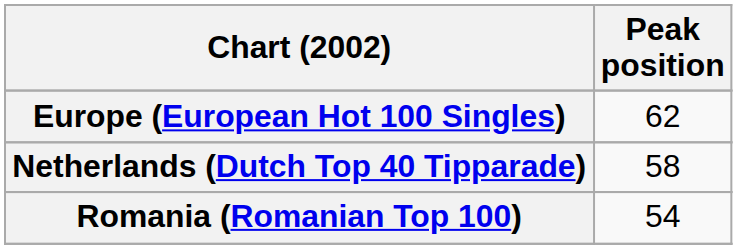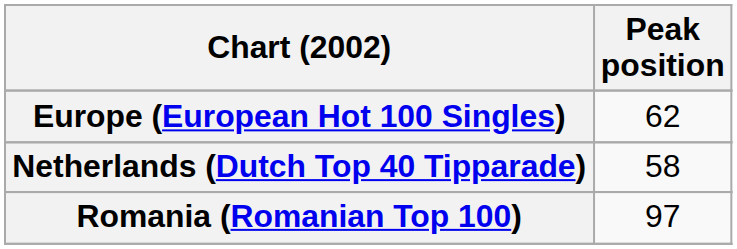 <table class="wikitable sortable plainrowheaders" style="text-align:center">
 <tr>
 <th scope="col">Chart (2002)</th>
 <th scope="col">Peak<br>position</th>
 </tr>
 <tr>
 </tr>
 <tr>
 </tr>
 <tr>
 </tr>
 <tr>
 <th scope="row">Europe (<a href='#'>European Hot 100 Singles</a>)</th>
 <td>62</td>
 </tr>
 <tr>
 </tr>
 <tr>
 </tr>
 <tr>
 </tr>
 <tr>
 <th scope="row">Netherlands (<a href='#'>Dutch Top 40 Tipparade</a>)</th>
 <td align="center">58</td>
 </tr>
 <tr>
 </tr>
 <tr>
 <th scope="row">Romania (<a href='#'>Romanian Top 100</a>)</th>
-<td>54</td>
+<td>97</td>
 </tr>
 <tr>
 </tr>
 <tr>
 </tr>
 <tr>
 </tr>
 <tr>
 </tr>
 <tr>
 </tr>
 <tr>
 </tr>
 <tr>
 </tr>
 <tr>
 </tr>
 </table>
